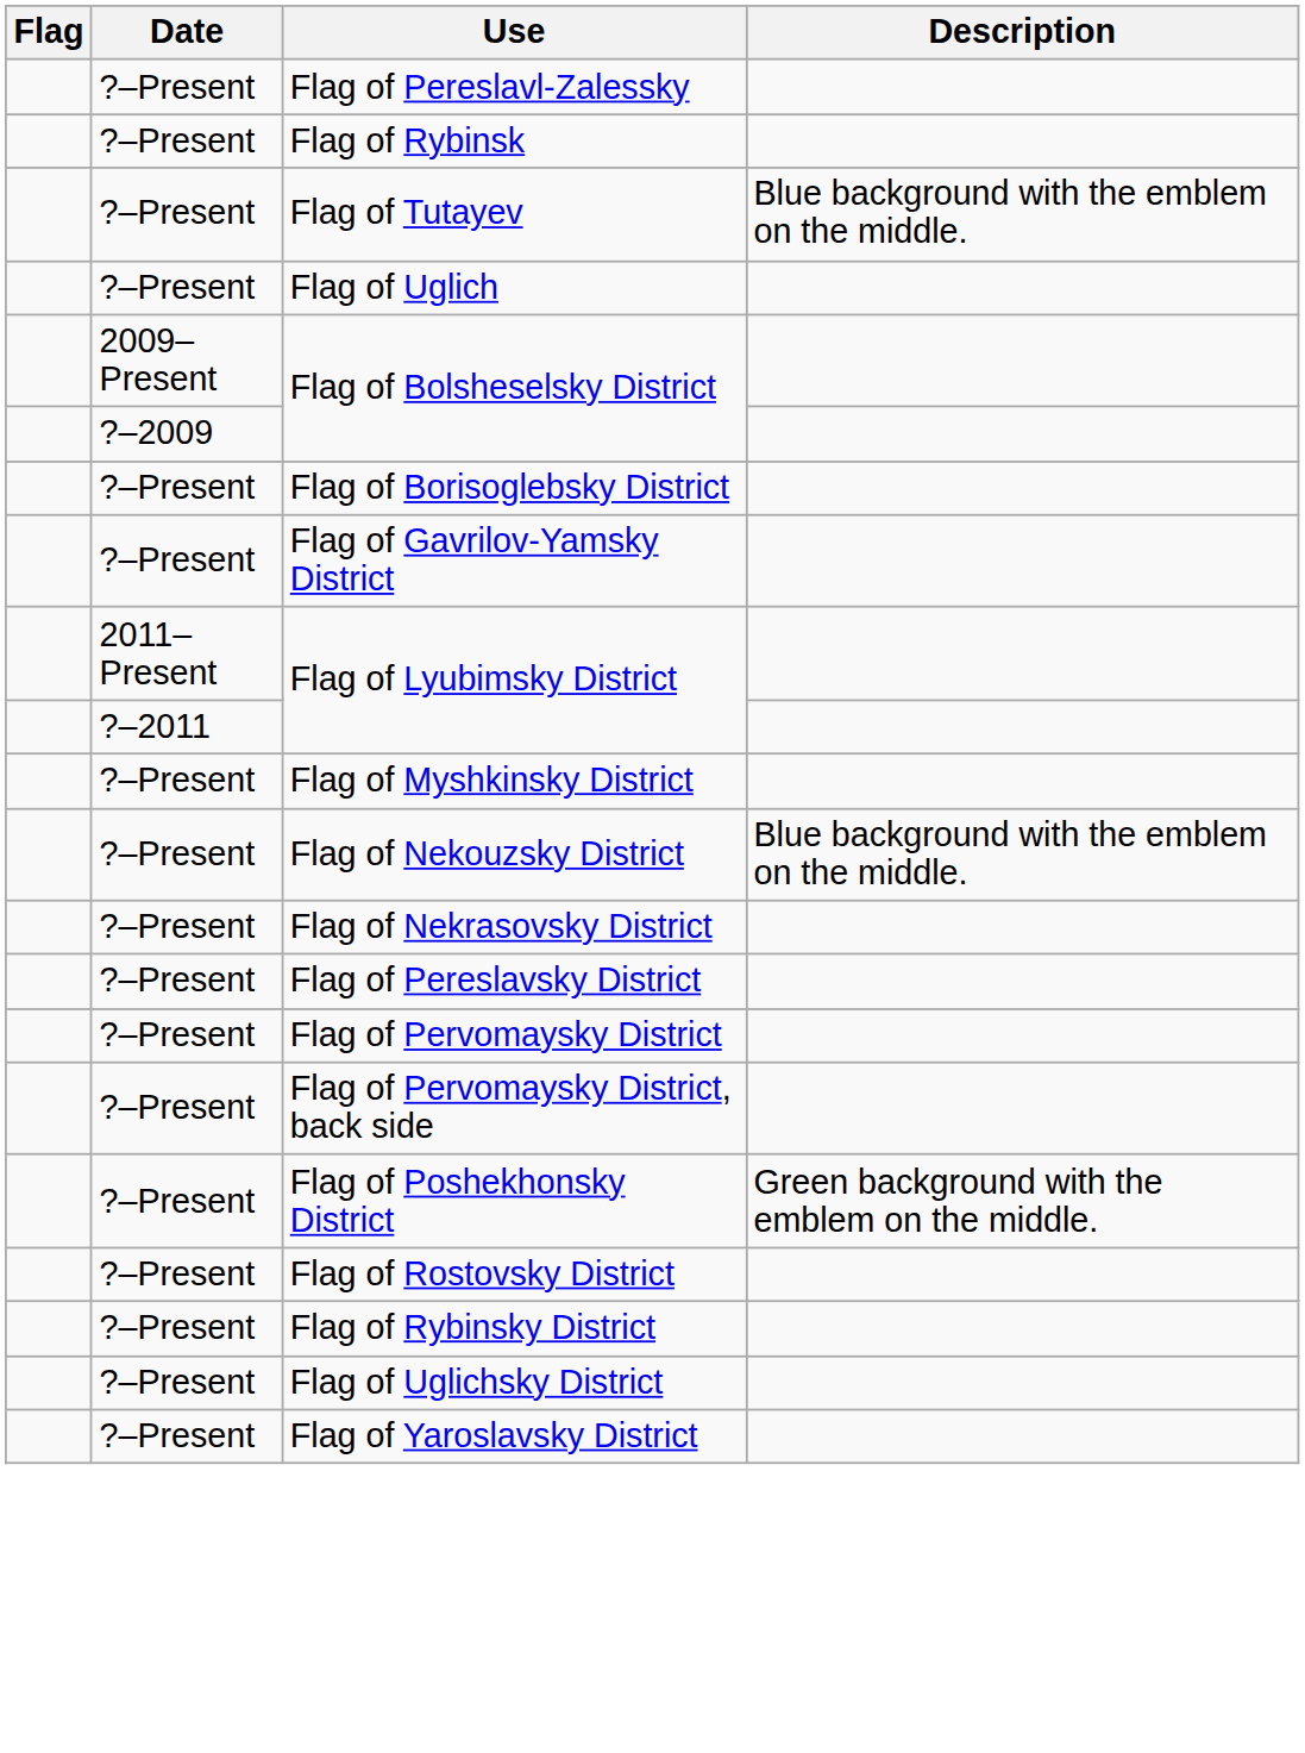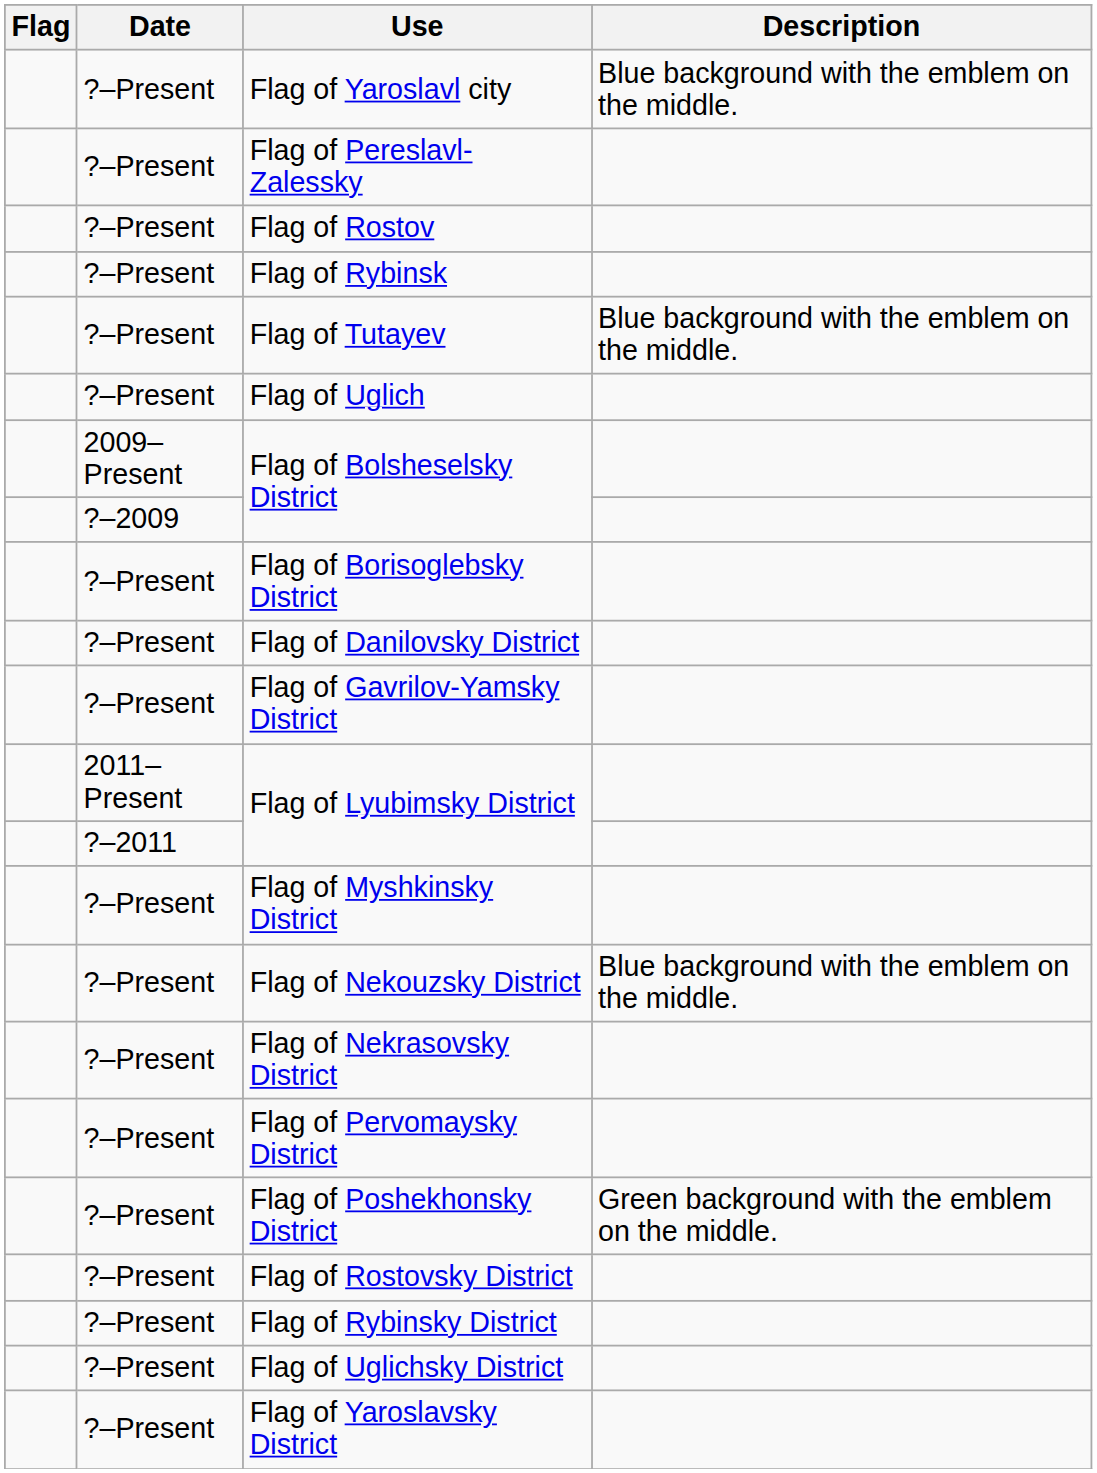 <table class="wikitable">
 <tr>
 <th>Flag</th>
 <th>Date</th>
 <th>Use</th>
 <th>Description</th>
 </tr>
 <tr>
 <td></td>
 <td>?–Present</td>
+<td>Flag of <a href='#'>Yaroslavl</a> city</td>
+<td>Blue background with the emblem on the middle.</td>
+</tr>
+<tr>
+<td></td>
+<td>?–Present</td>
 <td>Flag of <a href='#'>Pereslavl-Zalessky</a></td>
+<td></td>
+</tr>
+<tr>
+<td></td>
+<td>?–Present</td>
+<td>Flag of <a href='#'>Rostov</a></td>
 <td></td>
 </tr>
 <tr>
 <td></td>
 <td>?–Present</td>
 <td>Flag of <a href='#'>Rybinsk</a></td>
 <td></td>
 </tr>
 <tr>
 <td></td>
 <td>?–Present</td>
 <td>Flag of <a href='#'>Tutayev</a></td>
 <td>Blue background with the emblem on the middle.</td>
 </tr>
 <tr>
 <td></td>
 <td>?–Present</td>
 <td>Flag of <a href='#'>Uglich</a></td>
 <td></td>
 </tr>
 <tr>
 <td></td>
 <td>2009–Present</td>
 <td rowspan="2">Flag of <a href='#'>Bolsheselsky District</a></td>
 <td></td>
 </tr>
 <tr>
 <td></td>
 <td>?–2009</td>
 <td></td>
 </tr>
 <tr>
 <td></td>
 <td>?–Present</td>
 <td>Flag of <a href='#'>Borisoglebsky District</a></td>
 <td></td>
 </tr>
 <tr>
 <td></td>
 <td>?–Present</td>
+<td>Flag of <a href='#'>Danilovsky District</a></td>
+<td></td>
+</tr>
+<tr>
+<td></td>
+<td>?–Present</td>
 <td>Flag of <a href='#'>Gavrilov-Yamsky District</a></td>
 <td></td>
 </tr>
 <tr>
 <td></td>
 <td>2011–Present</td>
 <td rowspan="2">Flag of <a href='#'>Lyubimsky District</a></td>
 <td></td>
 </tr>
 <tr>
 <td></td>
 <td>?–2011</td>
 <td></td>
 </tr>
 <tr>
 <td></td>
 <td>?–Present</td>
 <td>Flag of <a href='#'>Myshkinsky District</a></td>
 <td></td>
 </tr>
 <tr>
 <td></td>
 <td>?–Present</td>
 <td>Flag of <a href='#'>Nekouzsky District</a></td>
 <td>Blue background with the emblem on the middle.</td>
 </tr>
 <tr>
 <td></td>
 <td>?–Present</td>
 <td>Flag of <a href='#'>Nekrasovsky District</a></td>
 <td></td>
 </tr>
 <tr>
 <td></td>
 <td>?–Present</td>
-<td>Flag of <a href='#'>Pereslavsky District</a></td>
-<td></td>
-</tr>
-<tr>
-<td></td>
-<td>?–Present</td>
 <td>Flag of <a href='#'>Pervomaysky District</a></td>
-<td></td>
-</tr>
-<tr>
-<td></td>
-<td>?–Present</td>
-<td>Flag of <a href='#'>Pervomaysky District</a>, back side</td>
 <td></td>
 </tr>
 <tr>
 <td></td>
 <td>?–Present</td>
 <td>Flag of <a href='#'>Poshekhonsky District</a></td>
 <td>Green background with the emblem on the middle.</td>
 </tr>
 <tr>
 <td></td>
 <td>?–Present</td>
 <td>Flag of <a href='#'>Rostovsky District</a></td>
 <td></td>
 </tr>
 <tr>
 <td></td>
 <td>?–Present</td>
 <td>Flag of <a href='#'>Rybinsky District</a></td>
 <td></td>
 </tr>
 <tr>
 <td></td>
 <td>?–Present</td>
 <td>Flag of <a href='#'>Uglichsky District</a></td>
 <td></td>
 </tr>
 <tr>
 <td></td>
 <td>?–Present</td>
 <td>Flag of <a href='#'>Yaroslavsky District</a></td>
 <td></td>
 </tr>
 </table>
